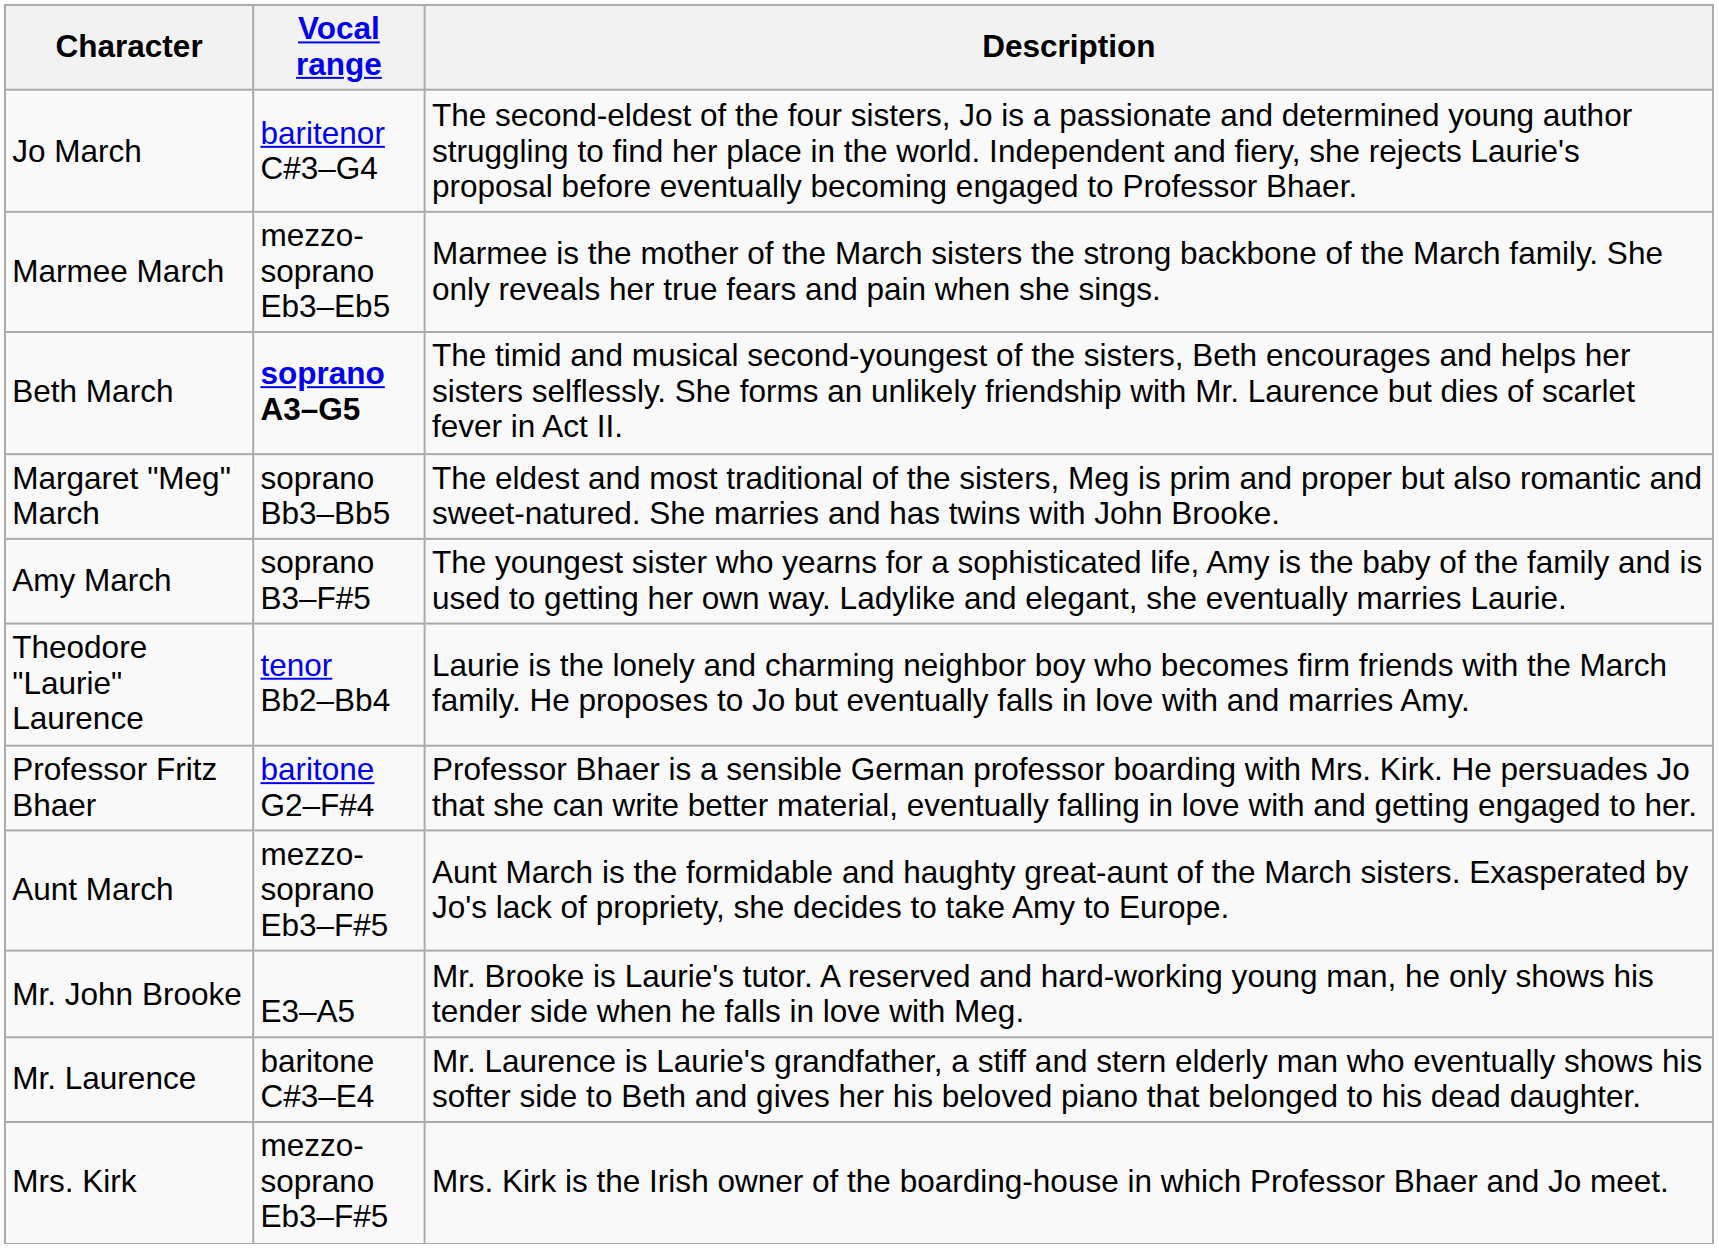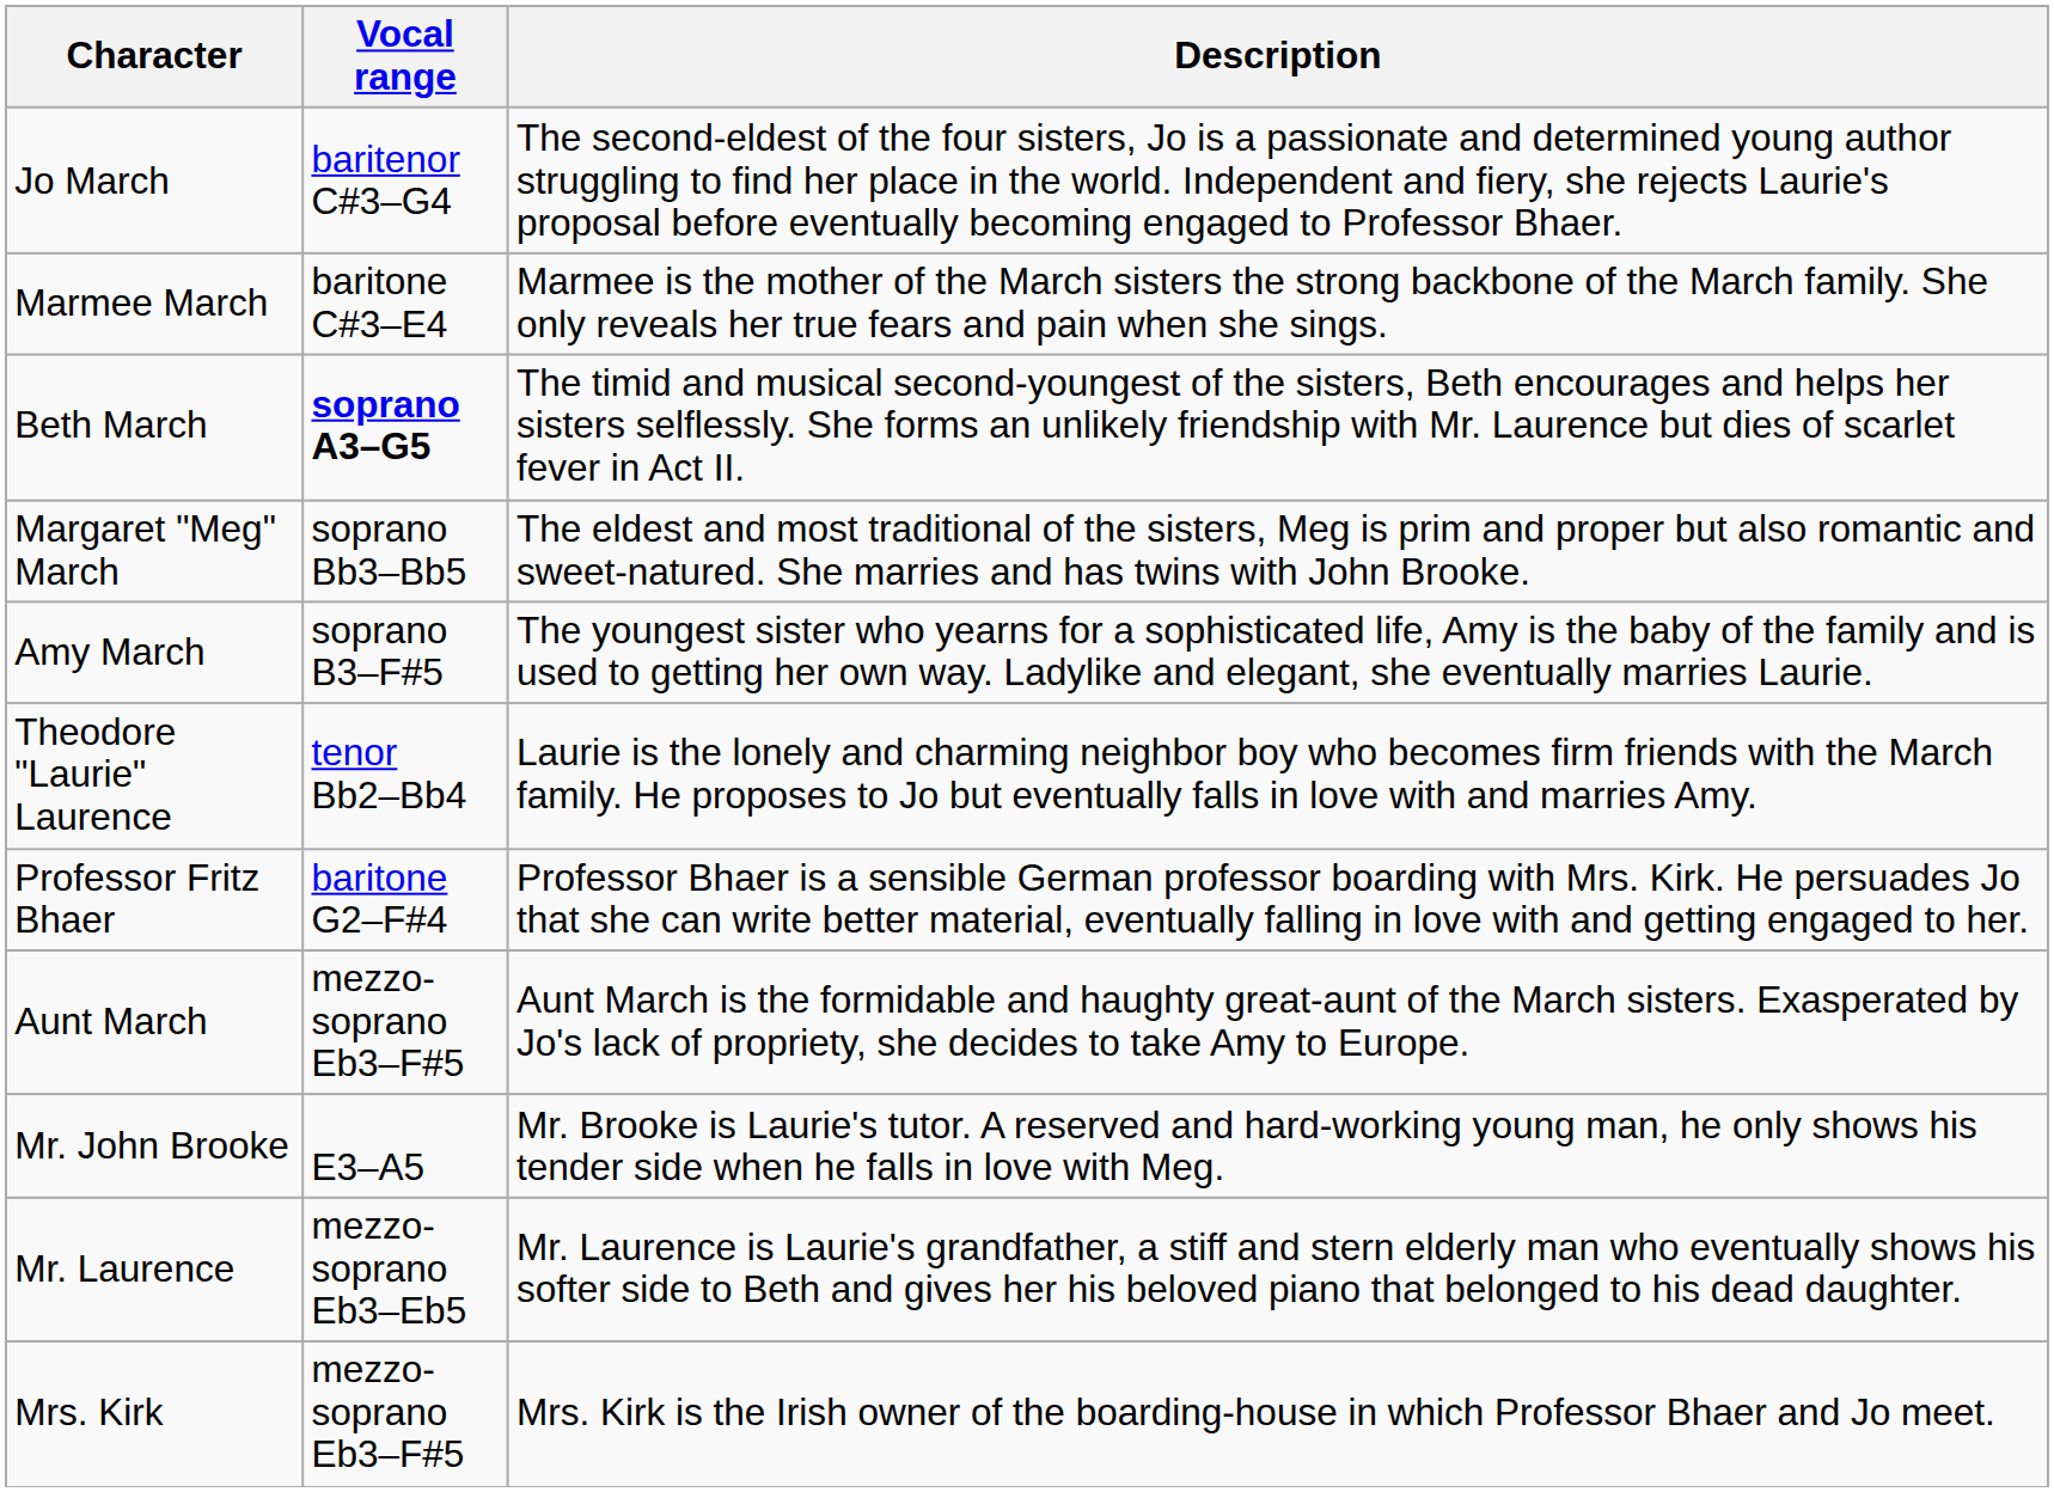 <table class="wikitable">
 <tr>
 <th>Character</th>
 <th><a href='#'>Vocal range</a></th>
 <th>Description</th>
 </tr>
 <tr>
 <td>Jo March</td>
 <td><a href='#'>baritenor</a><br>C#3–G4</td>
 <td>The second-eldest of the four sisters, Jo is a passionate and determined young author struggling to find her place in the world. Independent and fiery, she rejects Laurie's proposal before eventually becoming engaged to Professor Bhaer.</td>
 </tr>
 <tr>
 <td>Marmee March</td>
-<td>mezzo-soprano<br>Eb3–Eb5</td>
+<td>baritone<br>C#3–E4</td>
 <td>Marmee is the mother of the March sisters the strong backbone of the March family. She only reveals her true fears and pain when she sings.</td>
 </tr>
 <tr>
 <td>Beth March</td>
 <td><strong><a href='#'>soprano</a><br>A3–G5</strong></td>
 <td>The timid and musical second-youngest of the sisters, Beth encourages and helps her sisters selflessly. She forms an unlikely friendship with Mr. Laurence but dies of scarlet fever in Act II.</td>
 </tr>
 <tr>
 <td>Margaret "Meg" March</td>
 <td>soprano<br>Bb3–Bb5</td>
 <td>The eldest and most traditional of the sisters, Meg is prim and proper but also romantic and sweet-natured. She marries and has twins with John Brooke.</td>
 </tr>
 <tr>
 <td>Amy March</td>
 <td>soprano<br>B3–F#5</td>
 <td>The youngest sister who yearns for a sophisticated life, Amy is the baby of the family and is used to getting her own way. Ladylike and elegant, she eventually marries Laurie.</td>
 </tr>
 <tr>
 <td>Theodore "Laurie" Laurence</td>
 <td><a href='#'>tenor</a><br>Bb2–Bb4</td>
 <td>Laurie is the lonely and charming neighbor boy who becomes firm friends with the March family. He proposes to Jo but eventually falls in love with and marries Amy.</td>
 </tr>
 <tr>
 <td>Professor Fritz Bhaer</td>
 <td><a href='#'>baritone</a><br>G2–F#4</td>
 <td>Professor Bhaer is a sensible German professor boarding with Mrs. Kirk. He persuades Jo that she can write better material, eventually falling in love with and getting engaged to her.</td>
 </tr>
 <tr>
 <td>Aunt March</td>
 <td>mezzo-soprano<br>Eb3–F#5</td>
 <td>Aunt March is the formidable and haughty great-aunt of the March sisters. Exasperated by Jo's lack of propriety, she decides to take Amy to Europe.</td>
 </tr>
 <tr>
 <td>Mr. John Brooke</td>
 <td><br>E3–A5</td>
 <td>Mr. Brooke is Laurie's tutor. A reserved and hard-working young man, he only shows his tender side when he falls in love with Meg.</td>
 </tr>
 <tr>
 <td>Mr. Laurence</td>
-<td>baritone<br>C#3–E4</td>
+<td>mezzo-soprano<br>Eb3–Eb5</td>
 <td>Mr. Laurence is Laurie's grandfather, a stiff and stern elderly man who eventually shows his softer side to Beth and gives her his beloved piano that belonged to his dead daughter.</td>
 </tr>
 <tr>
 <td>Mrs. Kirk</td>
 <td>mezzo-soprano<br>Eb3–F#5</td>
 <td>Mrs. Kirk is the Irish owner of the boarding-house in which Professor Bhaer and Jo meet.</td>
 </tr>
 <tr>
 </tr>
 </table>
